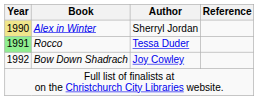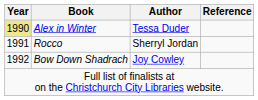 <table class="wikitable sortable" style="margin: 0 auto;">
 <tr>
 <th>Year</th>
 <th>Book</th>
 <th>Author</th>
 <th class="unsortable">Reference</th>
 </tr>
 <tr>
 <td style="background: khaki; text-align:center;">1990</td>
 <td><em><a href='#'>Alex in Winter</a></em></td>
-<td>Sherryl Jordan</td>
+<td><a href='#'>Tessa Duder</a></td>
 <td style="text-align:center;"></td>
 </tr>
 <tr>
-<td style="background: lightgreen; text-align:center;">1991</td>
+<td style="text-align:center;">1991</td>
 <td><em>Rocco</em></td>
-<td><a href='#'>Tessa Duder</a></td>
+<td>Sherryl Jordan</td>
 <td style="text-align:center;"></td>
 </tr>
 <tr>
 <td style="text-align:center;">1992</td>
 <td><em>Bow Down Shadrach </em></td>
 <td><a href='#'>Joy Cowley</a></td>
 <td style="text-align:center;"></td>
 </tr>
 <tr class="sortbottom">
 <td colspan="5" style="text-align:center;">Full list of finalists at <br>on the <a href='#'>Christchurch City Libraries</a> website.</td>
 </tr>
 </table>
